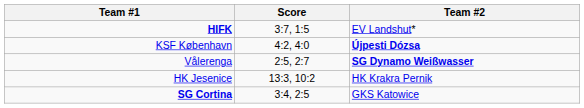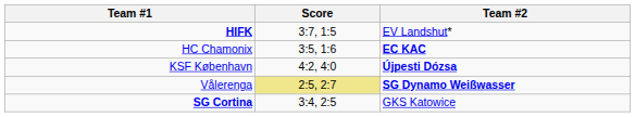 <table class="wikitable" style="text-align: center;">
 <tr>
 <th width=22%>Team #1</th>
 <th width=11%>Score</th>
 <th width=22%>Team #2</th>
 </tr>
 <tr>
 <td style="text-align: right;"><strong><a href='#'>HIFK</a></strong> </td>
 <td>3:7, 1:5</td>
 <td style="text-align: left;"> <a href='#'>EV Landshut</a>*</td>
 </tr>
 <tr>
+<td style="text-align: right;"><a href='#'>HC Chamonix</a> </td>
+<td>3:5, 1:6</td>
+<td style="text-align: left;"> <strong><a href='#'>EC KAC</a></strong></td>
+</tr>
+<tr>
 <td style="text-align: right;"><a href='#'>KSF København</a> </td>
 <td>4:2, 4:0</td>
 <td style="text-align: left;"> <strong><a href='#'>Újpesti Dózsa</a></strong></td>
 </tr>
 <tr>
 <td style="text-align: right;"><a href='#'>Vålerenga</a> </td>
-<td>2:5, 2:7</td>
+<td style="background: khaki;">2:5, 2:7</td>
 <td style="text-align: left;"> <strong><a href='#'>SG Dynamo Weißwasser</a></strong></td>
-</tr>
-<tr>
-<td style="text-align: right;"><a href='#'>HK Jesenice</a> </td>
-<td>13:3, 10:2</td>
-<td style="text-align: left;"> <a href='#'>HK Krakra Pernik</a></td>
 </tr>
 <tr>
 <td style="text-align: right;"><strong><a href='#'>SG Cortina</a></strong> </td>
 <td>3:4, 2:5</td>
 <td style="text-align: left;"> <a href='#'>GKS Katowice</a></td>
 </tr>
 </table>
